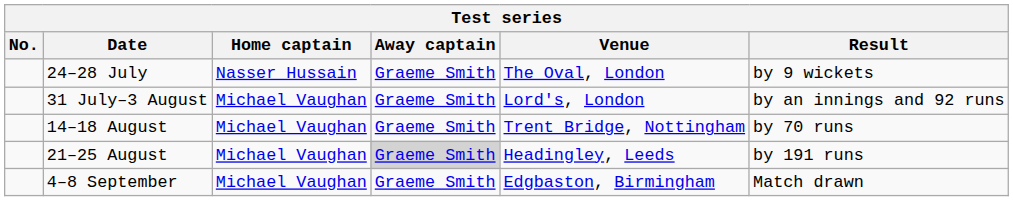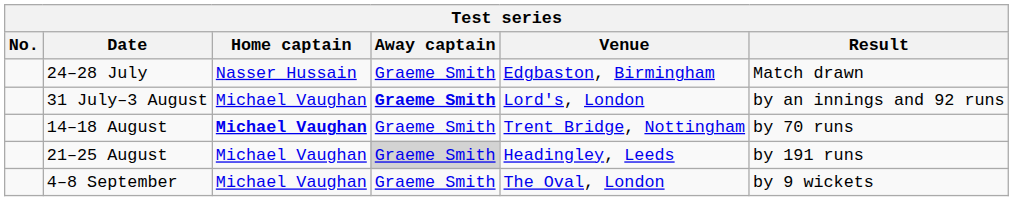 <table class="wikitable">
 <tr>
 <th colspan="9">Test series</th>
 </tr>
 <tr>
 <th>No.</th>
 <th>Date</th>
 <th>Home captain</th>
 <th>Away captain</th>
 <th>Venue</th>
 <th>Result</th>
 </tr>
 <tr>
 <td></td>
 <td>24–28 July</td>
 <td><a href='#'>Nasser Hussain</a></td>
 <td><a href='#'>Graeme Smith</a></td>
-<td><a href='#'>The Oval</a>, <a href='#'>London</a></td>
-<td> by 9 wickets</td>
+<td><a href='#'>Edgbaston</a>, <a href='#'>Birmingham</a></td>
+<td>Match drawn</td>
 </tr>
 <tr>
 <td></td>
 <td>31 July–3 August</td>
 <td><a href='#'>Michael Vaughan</a></td>
-<td><a href='#'>Graeme Smith</a></td>
+<td><strong><a href='#'>Graeme Smith</a></strong></td>
 <td><a href='#'>Lord's</a>, <a href='#'>London</a></td>
 <td> by an innings and 92 runs</td>
 </tr>
 <tr>
 <td></td>
 <td>14–18 August</td>
-<td><a href='#'>Michael Vaughan</a></td>
+<td><strong><a href='#'>Michael Vaughan</a></strong></td>
 <td><a href='#'>Graeme Smith</a></td>
 <td><a href='#'>Trent Bridge</a>, <a href='#'>Nottingham</a></td>
 <td> by 70 runs</td>
 </tr>
 <tr>
 <td></td>
 <td>21–25 August</td>
 <td><a href='#'>Michael Vaughan</a></td>
 <td style="background: lightgrey;"><a href='#'>Graeme Smith</a></td>
 <td><a href='#'>Headingley</a>, <a href='#'>Leeds</a></td>
 <td> by 191 runs</td>
 </tr>
 <tr>
 <td></td>
 <td>4–8 September</td>
 <td><a href='#'>Michael Vaughan</a></td>
 <td><a href='#'>Graeme Smith</a></td>
-<td><a href='#'>Edgbaston</a>, <a href='#'>Birmingham</a></td>
-<td>Match drawn</td>
+<td><a href='#'>The Oval</a>, <a href='#'>London</a></td>
+<td> by 9 wickets</td>
 </tr>
 </table>
